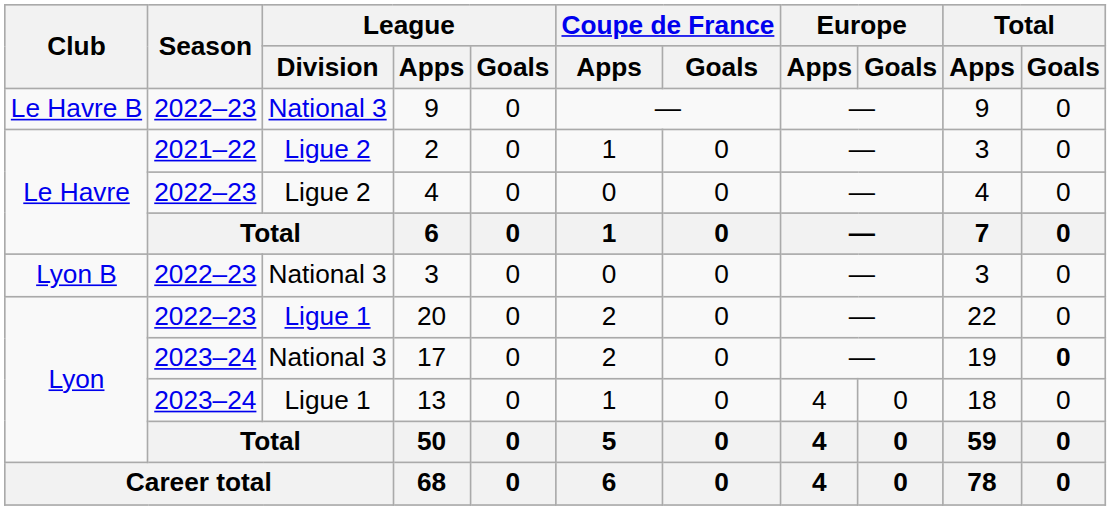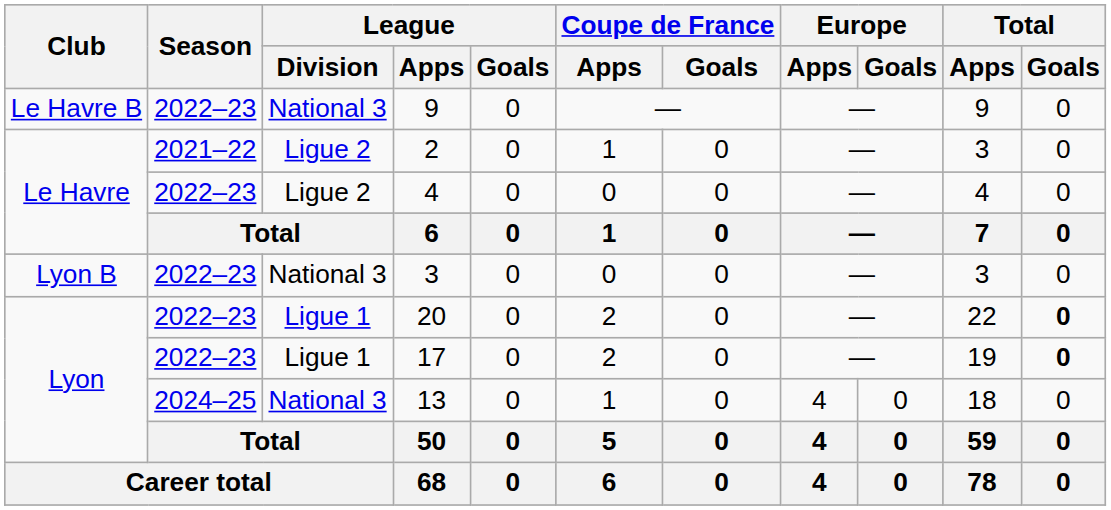 <table class="wikitable" style="text-align: center">
 <tr>
 <th rowspan="2">Club</th>
 <th rowspan="2">Season</th>
 <th colspan="3">League</th>
 <th colspan="2"><a href='#'>Coupe de France</a></th>
 <th colspan="2">Europe</th>
 <th colspan="2">Total</th>
 </tr>
 <tr>
 <th>Division</th>
 <th>Apps</th>
 <th>Goals</th>
 <th>Apps</th>
 <th>Goals</th>
 <th>Apps</th>
 <th>Goals</th>
 <th>Apps</th>
 <th>Goals</th>
 </tr>
 <tr>
 <td><a href='#'>Le Havre B</a></td>
 <td><a href='#'>2022–23</a></td>
 <td><a href='#'>National 3</a></td>
 <td>9</td>
 <td>0</td>
 <td colspan="2">—</td>
 <td colspan="2">—</td>
 <td>9</td>
 <td>0</td>
 </tr>
 <tr>
 <td rowspan="3"><a href='#'>Le Havre</a></td>
 <td><a href='#'>2021–22</a></td>
 <td><a href='#'>Ligue 2</a></td>
 <td>2</td>
 <td>0</td>
 <td>1</td>
 <td>0</td>
 <td colspan="2">—</td>
 <td>3</td>
 <td>0</td>
 </tr>
 <tr>
 <td><a href='#'>2022–23</a></td>
 <td>Ligue 2</td>
 <td>4</td>
 <td>0</td>
 <td>0</td>
 <td>0</td>
 <td colspan="2">—</td>
 <td>4</td>
 <td>0</td>
 </tr>
 <tr>
 <th colspan="2">Total</th>
 <th>6</th>
 <th>0</th>
 <th>1</th>
 <th>0</th>
 <th colspan="2">—</th>
 <th>7</th>
 <th>0</th>
 </tr>
 <tr>
 <td><a href='#'>Lyon B</a></td>
 <td><a href='#'>2022–23</a></td>
 <td>National 3</td>
 <td>3</td>
 <td>0</td>
 <td>0</td>
 <td>0</td>
 <td colspan="2">—</td>
 <td>3</td>
 <td>0</td>
 </tr>
 <tr>
 <td rowspan="4"><a href='#'>Lyon</a></td>
 <td><a href='#'>2022–23</a></td>
 <td><a href='#'>Ligue 1</a></td>
 <td>20</td>
 <td>0</td>
 <td>2</td>
 <td>0</td>
 <td colspan="2">—</td>
 <td>22</td>
-<td>0</td>
+<td><strong>0</strong></td>
 </tr>
 <tr>
-<td><a href='#'>2023–24</a></td>
-<td>National 3</td>
+<td><a href='#'>2022–23</a></td>
+<td>Ligue 1</td>
 <td>17</td>
 <td>0</td>
 <td>2</td>
 <td>0</td>
 <td colspan="2">—</td>
 <td>19</td>
 <td><strong>0</strong></td>
 </tr>
 <tr>
-<td><a href='#'>2023–24</a></td>
-<td>Ligue 1</td>
+<td><a href='#'>2024–25</a></td>
+<td><a href='#'>National 3</a></td>
 <td>13</td>
 <td>0</td>
 <td>1</td>
 <td>0</td>
 <td>4</td>
 <td>0</td>
 <td>18</td>
 <td>0</td>
 </tr>
 <tr>
 <th colspan="2">Total</th>
 <th>50</th>
 <th>0</th>
 <th>5</th>
 <th>0</th>
 <th>4</th>
 <th>0</th>
 <th>59</th>
 <th>0</th>
 </tr>
 <tr>
 <th colspan="3">Career total</th>
 <th>68</th>
 <th>0</th>
 <th>6</th>
 <th>0</th>
 <th>4</th>
 <th>0</th>
 <th>78</th>
 <th>0</th>
 </tr>
 </table>
